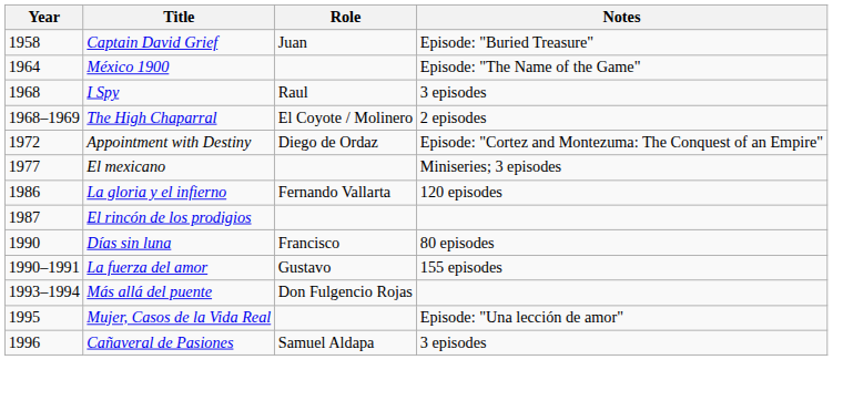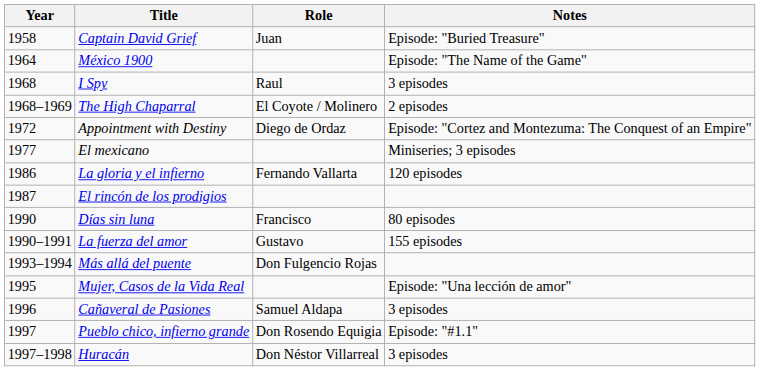 <table class="wikitable sortable">
 <tr>
 <th>Year</th>
 <th>Title</th>
 <th>Role</th>
 <th>Notes</th>
 </tr>
 <tr>
 <td>1958</td>
 <td><em><a href='#'>Captain David Grief</a></em></td>
 <td>Juan</td>
 <td>Episode: "Buried Treasure"</td>
 </tr>
 <tr>
 <td>1964</td>
 <td><em><a href='#'>México 1900</a></em></td>
 <td></td>
 <td>Episode: "The Name of the Game"</td>
 </tr>
 <tr>
 <td>1968</td>
 <td><em><a href='#'>I Spy</a></em></td>
 <td>Raul</td>
 <td>3 episodes</td>
 </tr>
 <tr>
 <td>1968–1969</td>
 <td><em><a href='#'>The High Chaparral</a></em></td>
 <td>El Coyote / Molinero</td>
 <td>2 episodes</td>
 </tr>
 <tr>
 <td>1972</td>
 <td><em>Appointment with Destiny</em></td>
 <td>Diego de Ordaz</td>
 <td>Episode: "Cortez and Montezuma: The Conquest of an Empire"</td>
 </tr>
 <tr>
 <td>1977</td>
 <td><em>El mexicano</em></td>
 <td></td>
 <td>Miniseries; 3 episodes</td>
 </tr>
 <tr>
 <td>1986</td>
 <td><em><a href='#'>La gloria y el infierno</a></em></td>
 <td>Fernando Vallarta</td>
 <td>120 episodes</td>
 </tr>
 <tr>
 <td>1987</td>
 <td><em><a href='#'>El rincón de los prodigios</a></em></td>
 <td></td>
 <td></td>
 </tr>
 <tr>
 <td>1990</td>
 <td><em><a href='#'>Días sin luna</a></em></td>
 <td>Francisco</td>
 <td>80 episodes</td>
 </tr>
 <tr>
 <td>1990–1991</td>
 <td><em><a href='#'>La fuerza del amor</a></em></td>
 <td>Gustavo</td>
 <td>155 episodes</td>
 </tr>
 <tr>
 <td>1993–1994</td>
 <td><em><a href='#'>Más allá del puente</a></em></td>
 <td>Don Fulgencio Rojas</td>
 <td></td>
 </tr>
 <tr>
 <td>1995</td>
 <td><em><a href='#'>Mujer, Casos de la Vida Real</a></em></td>
 <td></td>
 <td>Episode: "Una lección de amor"</td>
 </tr>
 <tr>
 <td>1996</td>
 <td><em><a href='#'>Cañaveral de Pasiones</a></em></td>
 <td>Samuel Aldapa</td>
 <td>3 episodes</td>
 </tr>
+<tr>
+<td>1997</td>
+<td><em><a href='#'>Pueblo chico, infierno grande</a></em></td>
+<td>Don Rosendo Equigia</td>
+<td>Episode: "#1.1"</td>
+</tr>
+<tr>
+<td>1997–1998</td>
+<td><em><a href='#'>Huracán</a></em></td>
+<td>Don Néstor Villarreal</td>
+<td>3 episodes</td>
+</tr>
 </table>
